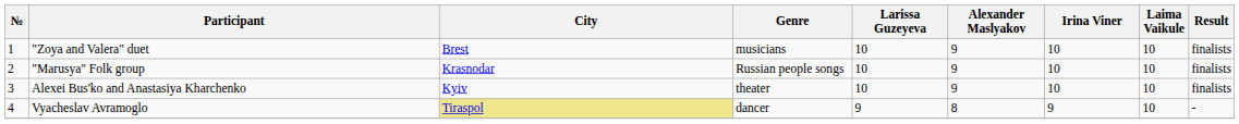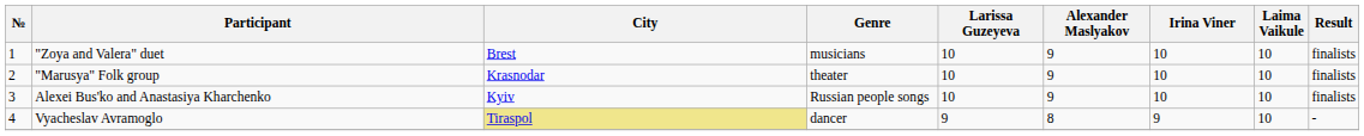 <table class="wikitable">
 <tr>
 <th width="2%">№</th>
 <th width="35%">Participant</th>
 <th width="25%">City</th>
 <th width="10%">Genre</th>
 <th width="8%">Larissa Guzeyeva</th>
 <th width="8%">Alexander Maslyakov</th>
 <th width="8%">Irina Viner</th>
 <th width="8%">Laima Vaikule</th>
 <th width="8%">Result</th>
 </tr>
 <tr>
 <td>1</td>
 <td>"Zoya and Valera" duet</td>
 <td><a href='#'>Brest</a></td>
 <td>musicians</td>
 <td>10</td>
 <td>9</td>
 <td>10</td>
 <td>10</td>
 <td>finalists</td>
 </tr>
 <tr>
 <td>2</td>
 <td>"Marusya" Folk group</td>
 <td><a href='#'>Krasnodar</a></td>
-<td>Russian people songs</td>
+<td>theater</td>
 <td>10</td>
 <td>9</td>
 <td>10</td>
 <td>10</td>
 <td>finalists</td>
 </tr>
 <tr>
 <td>3</td>
 <td>Alexei Bus'ko and Anastasiya Kharchenko</td>
 <td><a href='#'>Kyiv</a></td>
-<td>theater</td>
+<td>Russian people songs</td>
 <td>10</td>
 <td>9</td>
 <td>10</td>
 <td>10</td>
 <td>finalists</td>
 </tr>
 <tr>
 <td>4</td>
 <td>Vyacheslav Avramoglo</td>
 <td style="background: khaki;"><a href='#'>Tiraspol</a></td>
 <td>dancer</td>
 <td>9</td>
 <td>8</td>
 <td>9</td>
 <td>10</td>
 <td>-</td>
 </tr>
 <tr>
 </tr>
 </table>
